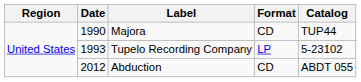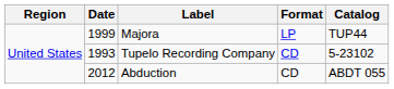 <table class="wikitable">
 <tr>
 <th>Region</th>
 <th>Date</th>
 <th>Label</th>
 <th>Format</th>
 <th>Catalog</th>
 </tr>
 <tr>
 <td rowspan="3"><a href='#'>United States</a></td>
-<td>1990</td>
+<td>1999</td>
 <td>Majora</td>
-<td>CD</td>
+<td><a href='#'>LP</a></td>
 <td>TUP44</td>
 </tr>
 <tr>
 <td>1993</td>
 <td>Tupelo Recording Company</td>
-<td><a href='#'>LP</a></td>
+<td><a href='#'>CD</a></td>
 <td>5-23102</td>
 </tr>
 <tr>
 <td>2012</td>
 <td>Abduction</td>
 <td>CD</td>
 <td>ABDT 055</td>
 </tr>
 </table>
